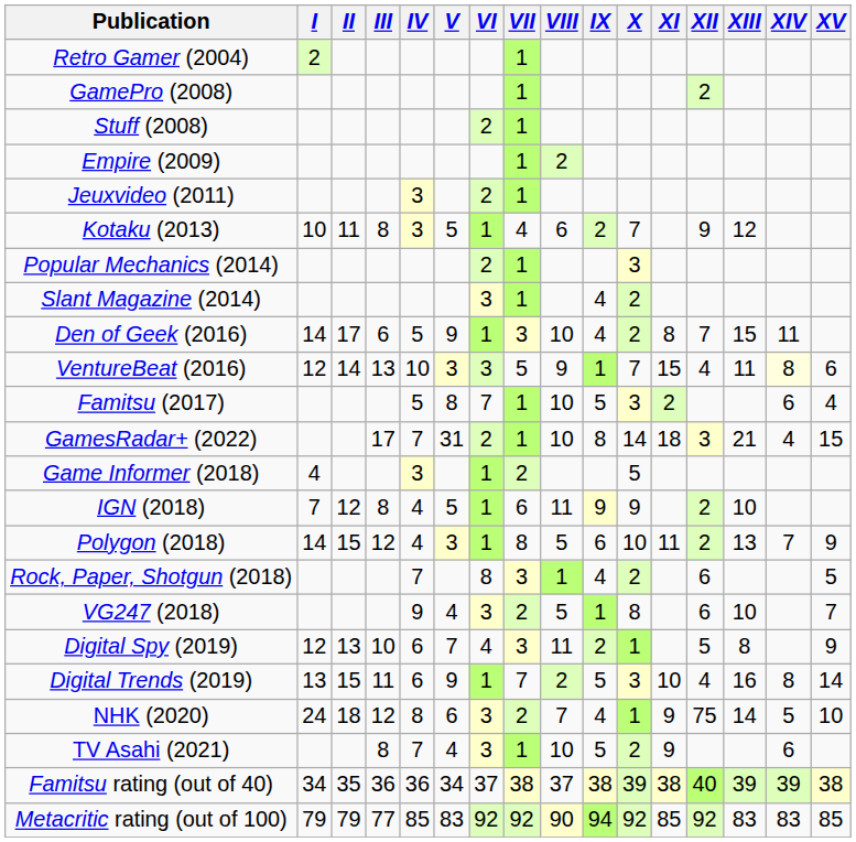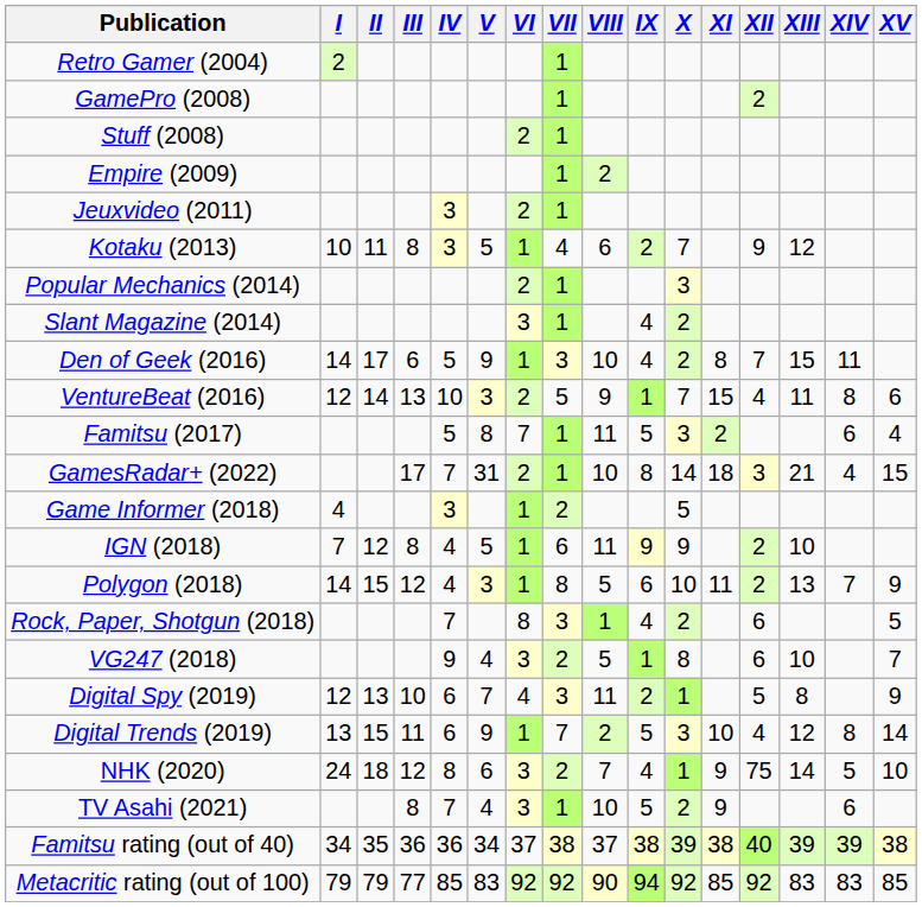 <table class="wikitable col1left" style="text-align:center;">
 <tr>
 <th>Publication</th>
 <th><em><a href='#'>I</a></em></th>
 <th><em><a href='#'>II</a></em></th>
 <th><em><a href='#'>III</a></em></th>
 <th><em><a href='#'>IV</a></em></th>
 <th><em><a href='#'>V</a></em></th>
 <th><em><a href='#'>VI</a></em></th>
 <th><em><a href='#'>VII</a></em></th>
 <th><em><a href='#'>VIII</a></em></th>
 <th><em><a href='#'>IX</a></em></th>
 <th><em><a href='#'>X</a></em></th>
 <th><em><a href='#'>XI</a></em></th>
 <th><em><a href='#'>XII</a></em></th>
 <th><em><a href='#'>XIII</a></em></th>
 <th><em><a href='#'>XIV</a></em></th>
 <th><em><a href='#'>XV</a></em></th>
 </tr>
 <tr>
 <td><em><a href='#'>Retro Gamer</a></em> (2004)</td>
 <td style="background:#DFB">2</td>
 <td></td>
 <td></td>
 <td></td>
 <td></td>
 <td></td>
 <td style="background:#BF7">1</td>
 <td></td>
 <td></td>
 <td></td>
 <td></td>
 <td></td>
 <td></td>
 <td></td>
 <td></td>
 </tr>
 <tr>
 <td><em><a href='#'>GamePro</a></em> (2008)</td>
 <td></td>
 <td></td>
 <td></td>
 <td></td>
 <td></td>
 <td></td>
 <td style="background:#BF7">1</td>
 <td></td>
 <td></td>
 <td></td>
 <td></td>
 <td style="background:#DFB">2</td>
 <td></td>
 <td></td>
 <td></td>
 </tr>
 <tr>
 <td><em><a href='#'>Stuff</a></em> (2008)</td>
 <td></td>
 <td></td>
 <td></td>
 <td></td>
 <td></td>
 <td style="background:#DFB">2</td>
 <td style="background:#BF7">1</td>
 <td></td>
 <td></td>
 <td></td>
 <td></td>
 <td></td>
 <td></td>
 <td></td>
 <td></td>
 </tr>
 <tr>
 <td><em><a href='#'>Empire</a></em> (2009)</td>
 <td></td>
 <td></td>
 <td></td>
 <td></td>
 <td></td>
 <td></td>
 <td style="background:#BF7">1</td>
 <td style="background:#DFB">2</td>
 <td></td>
 <td></td>
 <td></td>
 <td></td>
 <td></td>
 <td></td>
 <td></td>
 </tr>
 <tr>
 <td><em><a href='#'>Jeuxvideo</a></em> (2011)</td>
 <td></td>
 <td></td>
 <td></td>
 <td style="background:#FFC">3</td>
 <td></td>
 <td style="background:#DFB">2</td>
 <td style="background:#BF7">1</td>
 <td></td>
 <td></td>
 <td></td>
 <td></td>
 <td></td>
 <td></td>
 <td></td>
 <td></td>
 </tr>
 <tr>
 <td><em><a href='#'>Kotaku</a></em> (2013)</td>
 <td>10</td>
 <td>11</td>
 <td>8</td>
 <td style="background:#FFC">3</td>
 <td>5</td>
 <td style="background:#BF7">1</td>
 <td>4</td>
 <td>6</td>
 <td style="background:#DFB">2</td>
 <td>7</td>
 <td></td>
 <td>9</td>
 <td>12</td>
 <td></td>
 <td></td>
 </tr>
 <tr>
 <td><em><a href='#'>Popular Mechanics</a></em> (2014)</td>
 <td></td>
 <td></td>
 <td></td>
 <td></td>
 <td></td>
 <td style="background:#DFB">2</td>
 <td style="background:#BF7">1</td>
 <td></td>
 <td></td>
 <td style="background:#FFC">3</td>
 <td></td>
 <td></td>
 <td></td>
 <td></td>
 <td></td>
 </tr>
 <tr>
 <td><em><a href='#'>Slant Magazine</a></em> (2014)</td>
 <td></td>
 <td></td>
 <td></td>
 <td></td>
 <td></td>
 <td style="background:#FFC">3</td>
 <td style="background:#BF7">1</td>
 <td></td>
 <td>4</td>
 <td style="background:#DFB">2</td>
 <td></td>
 <td></td>
 <td></td>
 <td></td>
 <td></td>
 </tr>
 <tr>
 <td><em><a href='#'>Den of Geek</a></em> (2016)</td>
 <td>14</td>
 <td>17</td>
 <td>6</td>
 <td>5</td>
 <td>9</td>
 <td style="background:#BF7">1</td>
 <td style="background:#FFC">3</td>
 <td>10</td>
 <td>4</td>
 <td style="background:#DFB">2</td>
 <td>8</td>
 <td>7</td>
 <td>15</td>
 <td>11</td>
 <td></td>
 </tr>
 <tr>
 <td><em><a href='#'>VentureBeat</a></em> (2016)</td>
 <td>12</td>
 <td>14</td>
 <td>13</td>
 <td>10</td>
 <td style="background:#FFC">3</td>
-<td style="background:#DFB">3</td>
+<td style="background:#DFB">2</td>
 <td>5</td>
 <td>9</td>
 <td style="background:#BF7">1</td>
 <td>7</td>
 <td>15</td>
 <td>4</td>
 <td>11</td>
-<td style="background: lightyellow;">8</td>
+<td>8</td>
 <td>6</td>
 </tr>
 <tr>
 <td><em><a href='#'>Famitsu</a></em> (2017)</td>
 <td></td>
 <td></td>
 <td></td>
 <td>5</td>
 <td>8</td>
 <td>7</td>
 <td style="background:#BF7">1</td>
-<td>10</td>
+<td>11</td>
 <td>5</td>
 <td style="background:#FFC">3</td>
 <td style="background:#DFB">2</td>
 <td></td>
 <td></td>
 <td>6</td>
 <td>4</td>
 </tr>
 <tr>
 <td><em><a href='#'>GamesRadar+</a></em> (2022)</td>
 <td></td>
 <td></td>
 <td>17</td>
 <td>7</td>
 <td>31</td>
 <td style="background:#DFB">2</td>
 <td style="background:#BF7">1</td>
 <td>10</td>
 <td>8</td>
 <td>14</td>
 <td>18</td>
 <td style="background:#FFC">3</td>
 <td>21</td>
 <td>4</td>
 <td>15</td>
 </tr>
 <tr>
 <td><em><a href='#'>Game Informer</a></em> (2018)</td>
 <td>4</td>
 <td></td>
 <td></td>
 <td style="background:#FFC">3</td>
 <td></td>
 <td style="background:#BF7">1</td>
 <td style="background:#DFB">2</td>
 <td></td>
 <td></td>
 <td>5</td>
 <td></td>
 <td></td>
 <td></td>
 <td></td>
 <td></td>
 </tr>
 <tr>
 <td><em><a href='#'>IGN</a></em> (2018)</td>
 <td>7</td>
 <td>12</td>
 <td>8</td>
 <td>4</td>
 <td>5</td>
 <td style="background:#BF7">1</td>
 <td>6</td>
 <td>11</td>
 <td style="background:#FFC">9</td>
 <td>9</td>
 <td></td>
 <td style="background:#DFB">2</td>
 <td>10</td>
 <td></td>
 <td></td>
 </tr>
 <tr>
 <td><em><a href='#'>Polygon</a></em> (2018)</td>
 <td>14</td>
 <td>15</td>
 <td>12</td>
 <td>4</td>
 <td style="background:#FFC">3</td>
 <td style="background:#BF7">1</td>
 <td>8</td>
 <td>5</td>
 <td>6</td>
 <td>10</td>
 <td>11</td>
 <td style="background:#DFB">2</td>
 <td>13</td>
 <td>7</td>
 <td>9</td>
 </tr>
 <tr>
 <td><em><a href='#'>Rock, Paper, Shotgun</a></em> (2018)</td>
 <td></td>
 <td></td>
 <td></td>
 <td>7</td>
 <td></td>
 <td>8</td>
 <td style="background:#FFC">3</td>
 <td style="background:#BF7">1</td>
 <td>4</td>
 <td style="background:#DFB">2</td>
 <td></td>
 <td>6</td>
 <td></td>
 <td></td>
 <td>5</td>
 </tr>
 <tr>
 <td><em><a href='#'>VG247</a></em> (2018)</td>
 <td></td>
 <td></td>
 <td></td>
 <td>9</td>
 <td>4</td>
 <td style="background:#FFC">3</td>
 <td style="background:#DFB">2</td>
 <td>5</td>
 <td style="background:#BF7">1</td>
 <td>8</td>
 <td></td>
 <td>6</td>
 <td>10</td>
 <td></td>
 <td>7</td>
 </tr>
 <tr>
 <td><em><a href='#'>Digital Spy</a></em> (2019)</td>
 <td>12</td>
 <td>13</td>
 <td>10</td>
 <td>6</td>
 <td>7</td>
 <td>4</td>
 <td style="background:#FFC">3</td>
 <td>11</td>
 <td style="background:#DFB">2</td>
 <td style="background:#BF7">1</td>
 <td></td>
 <td>5</td>
 <td>8</td>
 <td></td>
 <td>9</td>
 </tr>
 <tr>
 <td><em><a href='#'>Digital Trends</a></em> (2019)</td>
 <td>13</td>
 <td>15</td>
 <td>11</td>
 <td>6</td>
 <td>9</td>
 <td style="background:#BF7">1</td>
 <td>7</td>
 <td style="background:#DFB">2</td>
 <td>5</td>
 <td style="background:#FFC">3</td>
 <td>10</td>
 <td>4</td>
-<td>16</td>
+<td>12</td>
 <td>8</td>
 <td>14</td>
 </tr>
 <tr>
 <td><a href='#'>NHK</a> (2020)</td>
 <td>24</td>
 <td>18</td>
 <td>12</td>
 <td>8</td>
 <td>6</td>
 <td style="background:#FFC">3</td>
 <td style="background:#DFB">2</td>
 <td>7</td>
 <td>4</td>
 <td style="background:#BF7">1</td>
 <td>9</td>
 <td>75</td>
 <td>14</td>
 <td>5</td>
 <td>10</td>
 </tr>
 <tr>
 <td><a href='#'>TV Asahi</a> (2021)</td>
 <td></td>
 <td></td>
 <td>8</td>
 <td>7</td>
 <td>4</td>
 <td style="background:#FFC">3</td>
 <td style="background:#BF7">1</td>
 <td>10</td>
 <td>5</td>
 <td style="background:#DFB">2</td>
 <td>9</td>
 <td></td>
 <td></td>
 <td>6</td>
 <td></td>
 </tr>
 <tr>
 <td><em><a href='#'>Famitsu</a></em> rating (out of 40)</td>
 <td>34</td>
 <td>35</td>
 <td>36</td>
 <td>36</td>
 <td>34</td>
 <td>37</td>
 <td style="background:#FFC">38</td>
 <td>37</td>
 <td style="background:#FFC">38</td>
 <td style="background:#DFB">39</td>
 <td style="background:#FFC">38</td>
 <td style="background:#BF7">40</td>
 <td style="background:#DFB">39</td>
 <td style="background:#DFB">39</td>
 <td style="background:#FFC">38</td>
 </tr>
 <tr>
 <td><em><a href='#'>Metacritic</a></em> rating (out of 100)</td>
 <td>79</td>
 <td>79</td>
 <td>77</td>
 <td>85</td>
 <td>83</td>
 <td style="background:#DFB">92</td>
 <td style="background:#DFB">92</td>
 <td style="background:#FFC">90</td>
 <td style="background:#BF7">94</td>
 <td style="background:#DFB">92</td>
 <td>85</td>
 <td style="background:#DFB">92</td>
 <td>83</td>
 <td>83</td>
 <td>85</td>
 </tr>
 </table>
